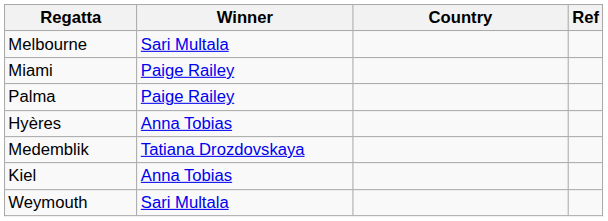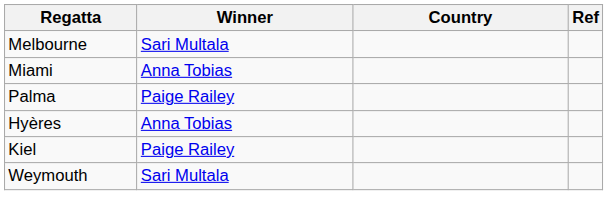 <table class="wikitable">
 <tr>
 <th width=120>Regatta</th>
 <th style="width:200px;">Winner</th>
 <th style="width:200px;">Country</th>
 <th>Ref</th>
 </tr>
 <tr>
 <td>Melbourne</td>
 <td><a href='#'>Sari Multala</a></td>
 <td></td>
 <td></td>
 </tr>
 <tr>
 <td>Miami</td>
-<td><a href='#'>Paige Railey</a></td>
+<td><a href='#'>Anna Tobias</a></td>
 <td></td>
 <td></td>
 </tr>
 <tr>
 <td>Palma</td>
 <td><a href='#'>Paige Railey</a></td>
 <td></td>
 <td></td>
 </tr>
 <tr>
 <td>Hyères</td>
 <td><a href='#'>Anna Tobias</a></td>
 <td></td>
 <td></td>
 </tr>
 <tr>
-<td>Medemblik</td>
-<td><a href='#'>Tatiana Drozdovskaya</a></td>
-<td></td>
-<td></td>
-</tr>
-<tr>
 <td>Kiel</td>
-<td><a href='#'>Anna Tobias</a></td>
+<td><a href='#'>Paige Railey</a></td>
 <td></td>
 <td></td>
 </tr>
 <tr>
 <td>Weymouth</td>
 <td><a href='#'>Sari Multala</a></td>
 <td></td>
 <td></td>
 </tr>
 </table>
